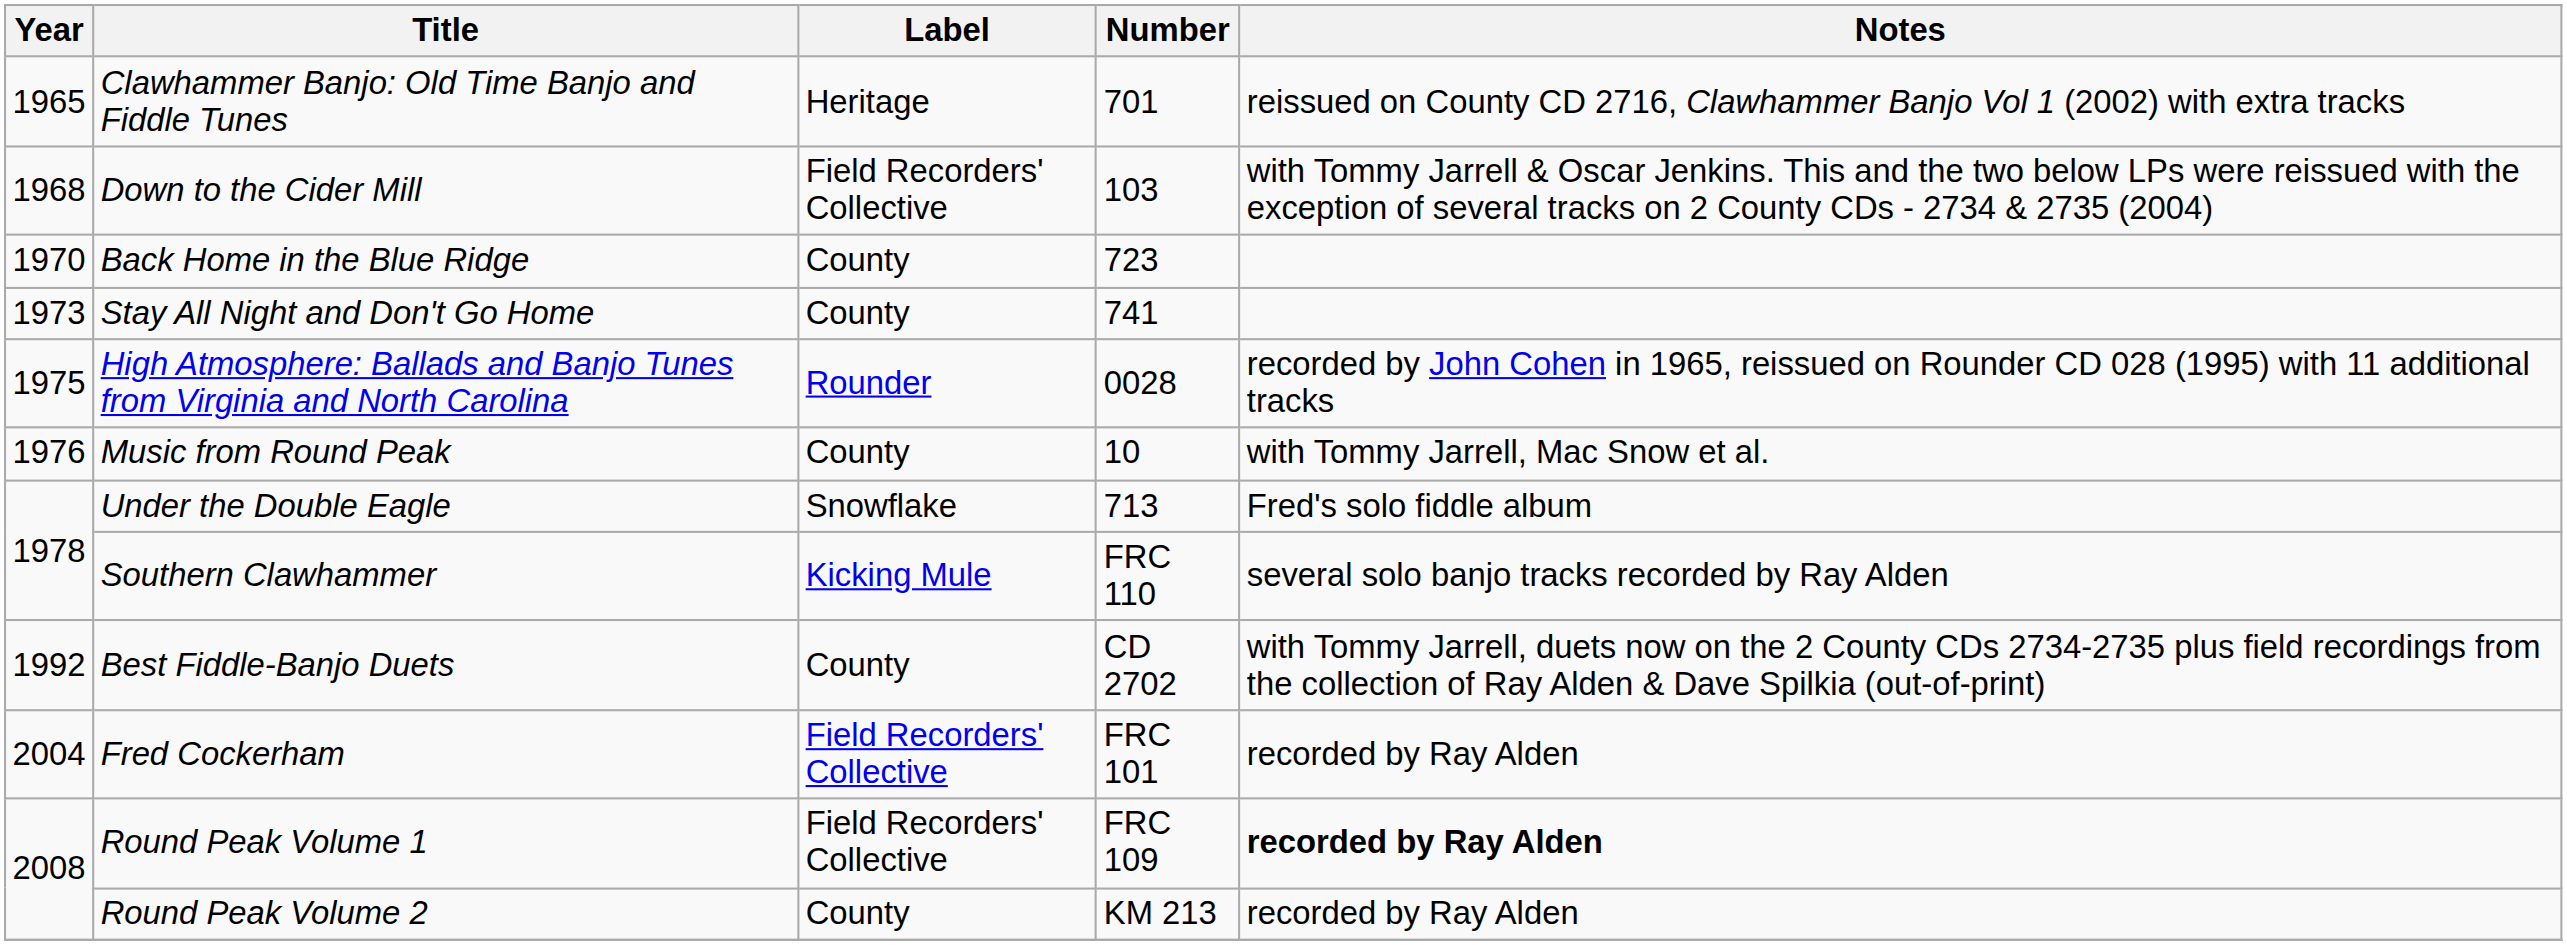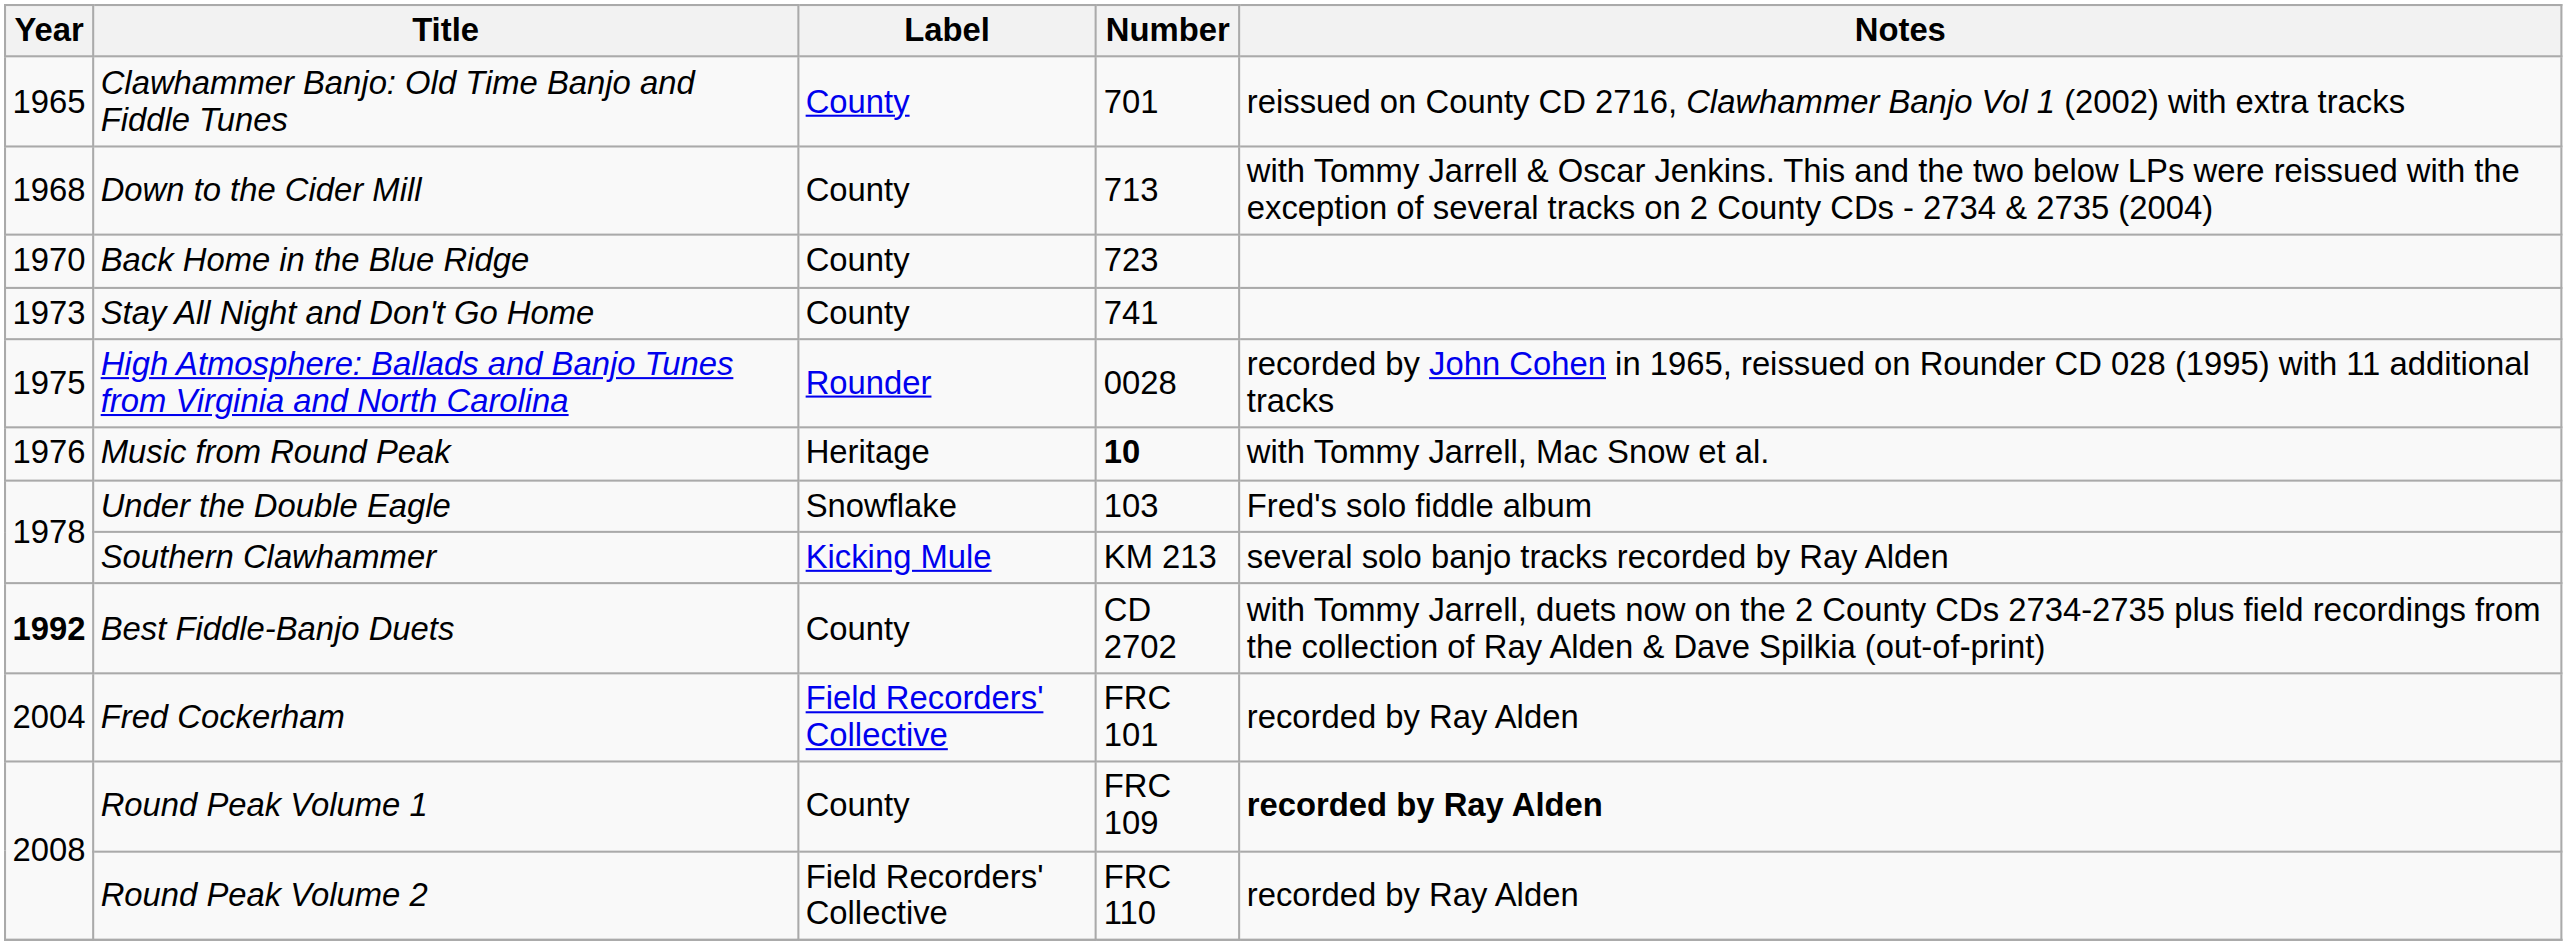 <table class="wikitable sortable">
 <tr>
 <th>Year</th>
 <th>Title</th>
 <th>Label</th>
 <th>Number</th>
 <th>Notes</th>
 </tr>
 <tr>
 <td>1965</td>
 <td><em>Clawhammer Banjo: Old Time Banjo and Fiddle Tunes</em></td>
-<td>Heritage</td>
+<td><a href='#'>County</a></td>
 <td>701</td>
 <td>reissued on County CD 2716, <em>Clawhammer Banjo Vol 1</em> (2002) with extra tracks</td>
 </tr>
 <tr>
 <td>1968</td>
 <td><em>Down to the Cider Mill</em></td>
-<td>Field Recorders' Collective</td>
-<td>103</td>
+<td>County</td>
+<td>713</td>
 <td>with Tommy Jarrell & Oscar Jenkins. This and the two below LPs were reissued with the exception of several tracks on 2 County CDs - 2734 & 2735 (2004) </td>
 </tr>
 <tr>
 <td>1970</td>
 <td><em>Back Home in the Blue Ridge</em></td>
 <td>County</td>
 <td>723</td>
 <td></td>
 </tr>
 <tr>
 <td>1973</td>
 <td><em>Stay All Night and Don't Go Home</em></td>
 <td>County</td>
 <td>741</td>
 <td></td>
 </tr>
 <tr>
 <td>1975</td>
 <td><em><a href='#'>High Atmosphere: Ballads and Banjo Tunes from Virginia and North Carolina</a></em></td>
 <td><a href='#'>Rounder</a></td>
 <td>0028</td>
 <td>recorded by <a href='#'>John Cohen</a> in 1965, reissued on Rounder CD 028 (1995) with 11 additional tracks</td>
 </tr>
 <tr>
 <td>1976</td>
 <td><em>Music from Round Peak</em></td>
-<td>County</td>
-<td>10</td>
+<td>Heritage</td>
+<td><strong>10</strong></td>
 <td>with Tommy Jarrell, Mac Snow et al.</td>
 </tr>
 <tr>
 <td rowspan="2">1978</td>
 <td><em>Under the Double Eagle</em></td>
 <td>Snowflake</td>
-<td>713</td>
+<td>103</td>
 <td>Fred's solo fiddle album</td>
 </tr>
 <tr>
 <td><em>Southern Clawhammer</em></td>
 <td><a href='#'>Kicking Mule</a></td>
-<td>FRC 110</td>
+<td>KM 213</td>
 <td>several solo banjo tracks recorded by Ray Alden</td>
 </tr>
 <tr>
-<td>1992</td>
+<td><strong>1992</strong></td>
 <td><em>Best Fiddle-Banjo Duets</em></td>
 <td>County</td>
 <td>CD 2702</td>
 <td>with Tommy Jarrell, duets now on the 2 County CDs 2734-2735 plus field recordings from the collection of Ray Alden & Dave Spilkia  (out-of-print)</td>
 </tr>
 <tr>
 <td>2004</td>
 <td><em>Fred Cockerham</em></td>
 <td><a href='#'>Field Recorders' Collective</a></td>
 <td>FRC 101</td>
 <td>recorded by Ray Alden</td>
 </tr>
 <tr>
 <td rowspan="2">2008</td>
 <td><em>Round Peak Volume 1</em></td>
-<td>Field Recorders' Collective</td>
+<td>County</td>
 <td>FRC 109</td>
 <td><strong>recorded by Ray Alden</strong></td>
 </tr>
 <tr>
 <td><em>Round Peak Volume 2</em></td>
-<td>County</td>
-<td>KM 213</td>
+<td>Field Recorders' Collective</td>
+<td>FRC 110</td>
 <td>recorded by Ray Alden</td>
 </tr>
 <tr>
 </tr>
 </table>
